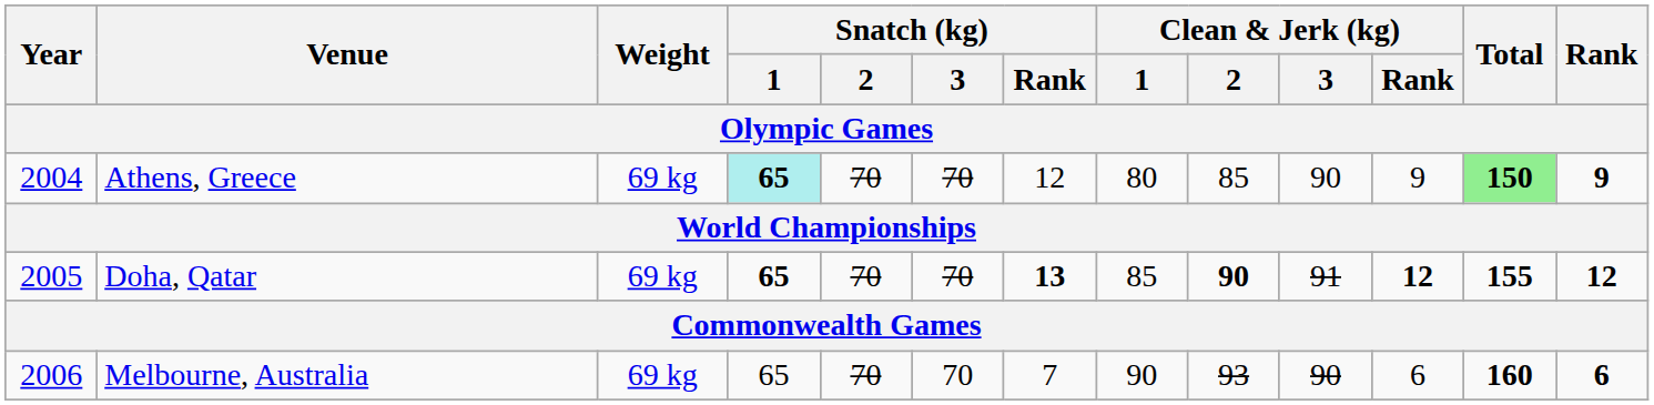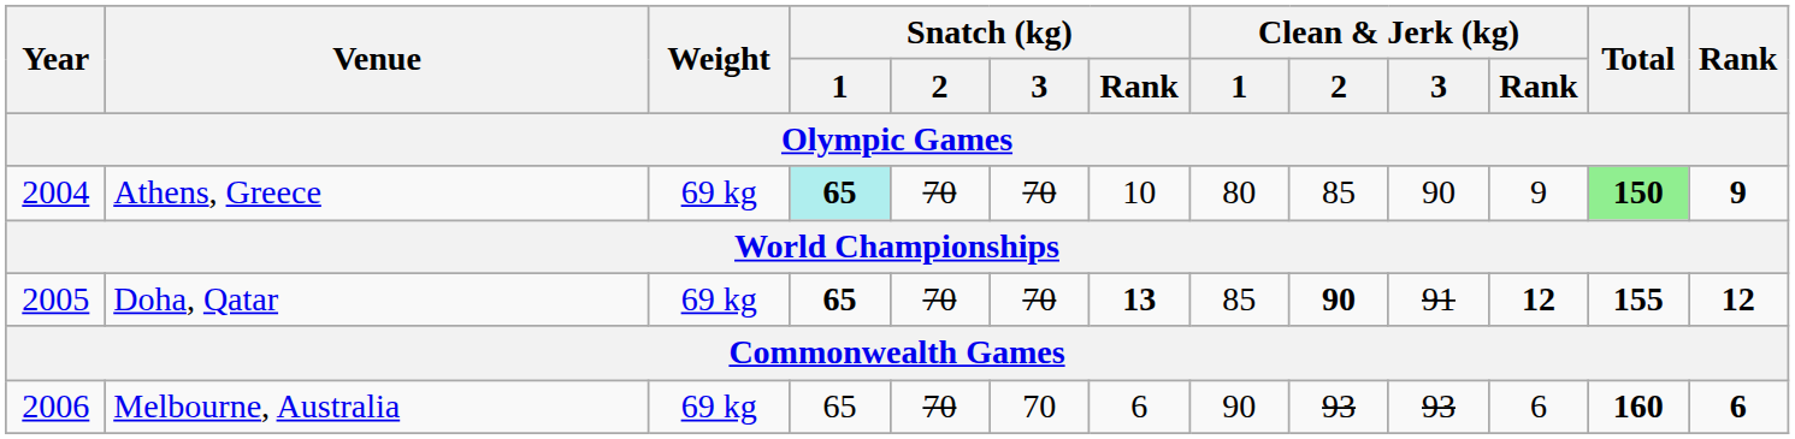 <table class = "wikitable" style="text-align:center;">
 <tr>
 <th rowspan=2 width=40>Year</th>
 <th rowspan=2 width=250>Venue</th>
 <th rowspan=2 width=60>Weight</th>
 <th colspan=4>Snatch (kg)</th>
 <th colspan=4>Clean & Jerk (kg)</th>
 <th rowspan=2 width=40>Total</th>
 <th rowspan=2 width=40>Rank</th>
 </tr>
 <tr>
 <th width=40>1</th>
 <th width=40>2</th>
 <th width=40>3</th>
 <th width=40>Rank</th>
 <th width=40>1</th>
 <th width=40>2</th>
 <th width=40>3</th>
 <th width=40>Rank</th>
 </tr>
 <tr>
 <th colspan=13><a href='#'>Olympic Games</a></th>
 </tr>
 <tr>
 <td><a href='#'>2004</a></td>
 <td align=left> <a href='#'>Athens</a>, <a href='#'>Greece</a></td>
 <td><a href='#'>69 kg</a></td>
 <td style="background: paleturquoise;"><strong>65</strong></td>
 <td><s>70</s></td>
 <td><s>70</s></td>
-<td>12</td>
+<td>10</td>
 <td>80</td>
 <td>85</td>
 <td>90</td>
 <td>9</td>
 <td style="background: lightgreen;"><strong>150</strong></td>
 <td><strong>9</strong></td>
 </tr>
 <tr>
 <th colspan=13><a href='#'>World Championships</a></th>
 </tr>
 <tr>
 <td><a href='#'>2005</a></td>
 <td align=left> <a href='#'>Doha</a>, <a href='#'>Qatar</a></td>
 <td><a href='#'>69 kg</a></td>
 <td><strong>65</strong></td>
 <td><s>70</s></td>
 <td><s>70</s></td>
 <td><strong>13</strong></td>
 <td>85</td>
 <td><strong>90</strong></td>
 <td><s>91</s></td>
 <td><strong>12</strong></td>
 <td><strong>155</strong></td>
 <td><strong>12</strong></td>
 </tr>
 <tr>
 <th colspan=13><a href='#'>Commonwealth Games</a></th>
 </tr>
 <tr>
 <td><a href='#'>2006</a></td>
 <td align=left> <a href='#'>Melbourne</a>, <a href='#'>Australia</a></td>
 <td><a href='#'>69 kg</a></td>
 <td>65</td>
 <td><s>70</s></td>
 <td>70</td>
-<td>7</td>
+<td>6</td>
 <td>90</td>
 <td><s>93</s></td>
-<td><s>90</s></td>
+<td><s>93</s></td>
 <td>6</td>
 <td><strong>160</strong></td>
 <td><strong>6</strong></td>
 </tr>
 </table>
